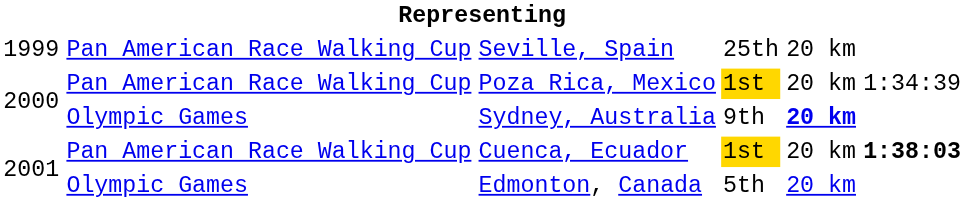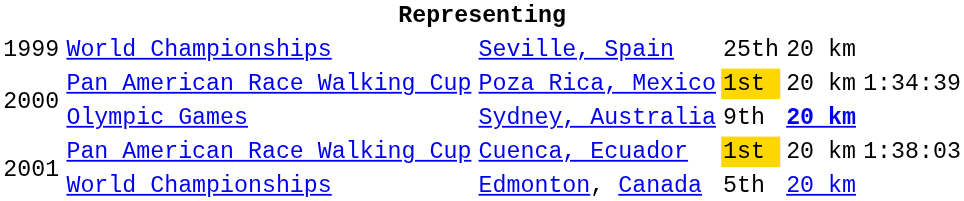 <table>
 <tr>
 <th colspan="6">Representing </th>
 </tr>
 <tr>
 <td>1999</td>
-<td><a href='#'>Pan American Race Walking Cup</a></td>
+<td><a href='#'>World Championships</a></td>
 <td><a href='#'>Seville, Spain</a></td>
 <td>25th</td>
 <td>20 km</td>
 <td></td>
 </tr>
 <tr>
 <td rowspan=2>2000</td>
 <td><a href='#'>Pan American Race Walking Cup</a></td>
 <td><a href='#'>Poza Rica, Mexico</a></td>
 <td bgcolor="gold">1st</td>
 <td>20 km</td>
 <td>1:34:39</td>
 </tr>
 <tr>
 <td><a href='#'>Olympic Games</a></td>
 <td><a href='#'>Sydney, Australia</a></td>
 <td>9th</td>
 <td><strong><a href='#'>20 km</a></strong></td>
 <td></td>
 </tr>
 <tr>
 <td rowspan=2>2001</td>
 <td><a href='#'>Pan American Race Walking Cup</a></td>
 <td><a href='#'>Cuenca, Ecuador</a></td>
 <td bgcolor="gold">1st</td>
 <td>20 km</td>
-<td><strong>1:38:03</strong></td>
+<td>1:38:03</td>
 </tr>
 <tr>
-<td><a href='#'>Olympic Games</a></td>
+<td><a href='#'>World Championships</a></td>
 <td><a href='#'>Edmonton</a>, <a href='#'>Canada</a></td>
 <td>5th</td>
 <td><a href='#'>20 km</a></td>
 <td></td>
 </tr>
 </table>
